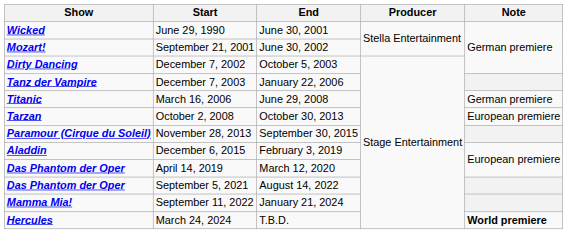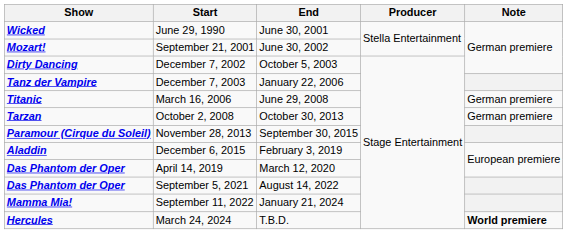 <table class="wikitable">
 <tr>
 <th>Show</th>
 <th>Start</th>
 <th>End</th>
 <th>Producer</th>
 <th>Note</th>
 </tr>
 <tr>
 <td><strong><em><a href='#'>Wicked</a></em></strong></td>
 <td>June 29, 1990</td>
 <td>June 30, 2001</td>
 <td rowspan="2">Stella Entertainment</td>
 <td rowspan="3">German premiere</td>
 </tr>
 <tr>
 <td><strong><em><a href='#'>Mozart!</a></em></strong></td>
 <td>September 21, 2001</td>
 <td>June 30, 2002</td>
 </tr>
 <tr>
 <td><strong><em><a href='#'>Dirty Dancing</a></em></strong></td>
 <td>December 7, 2002</td>
 <td>October 5, 2003</td>
 <td rowspan="10">Stage Entertainment</td>
 </tr>
 <tr>
 <td><strong><em><a href='#'>Tanz der Vampire</a></em></strong></td>
 <td>December 7, 2003</td>
 <td>January 22, 2006</td>
 <th></th>
 </tr>
 <tr>
 <td><a href='#'><strong><em>Titanic</em></strong></a></td>
 <td>March 16, 2006</td>
 <td>June 29, 2008</td>
 <td>German premiere</td>
 </tr>
 <tr>
 <td><em><a href='#'><strong>Tarzan</strong></a></em></td>
 <td>October 2, 2008</td>
 <td>October 30, 2013</td>
-<td>European premiere</td>
+<td>German premiere</td>
 </tr>
 <tr>
 <td><strong><em><a href='#'>Paramour (Cirque du Soleil)</a></em></strong></td>
 <td>November 28, 2013</td>
 <td>September 30, 2015</td>
 <th></th>
 </tr>
 <tr>
 <td><em><a href='#'><strong>Aladdin</strong></a></em></td>
 <td>December 6, 2015</td>
 <td>February 3, 2019</td>
 <td rowspan="2">European premiere</td>
 </tr>
 <tr>
 <td><em><a href='#'><strong>Das Phantom der Oper</strong></a></em></td>
 <td>April 14, 2019</td>
 <td>March 12, 2020</td>
 </tr>
 <tr>
 <td><a href='#'><strong><em>Das Phantom der Oper</em></strong></a></td>
 <td>September 5, 2021</td>
 <td>August 14, 2022</td>
 <th></th>
 </tr>
 <tr>
 <td><strong><em><a href='#'>Mamma Mia!</a></em></strong></td>
 <td>September 11, 2022</td>
 <td>January 21, 2024</td>
 <th></th>
 </tr>
 <tr>
 <td><strong><em><a href='#'>Hercules</a></em></strong></td>
 <td>March 24, 2024</td>
 <td>T.B.D.</td>
 <td><strong>World premiere</strong></td>
 </tr>
 </table>
